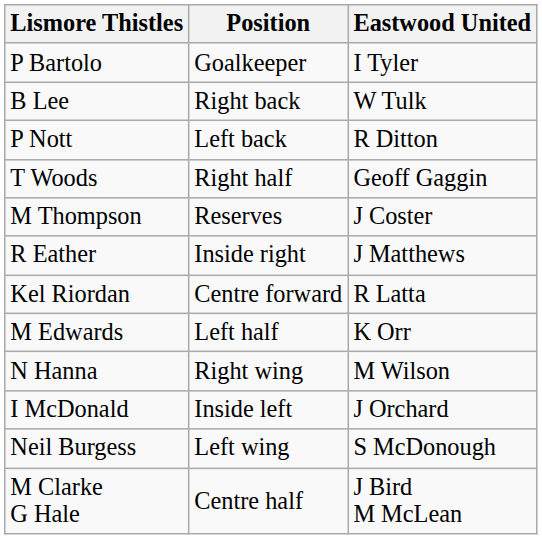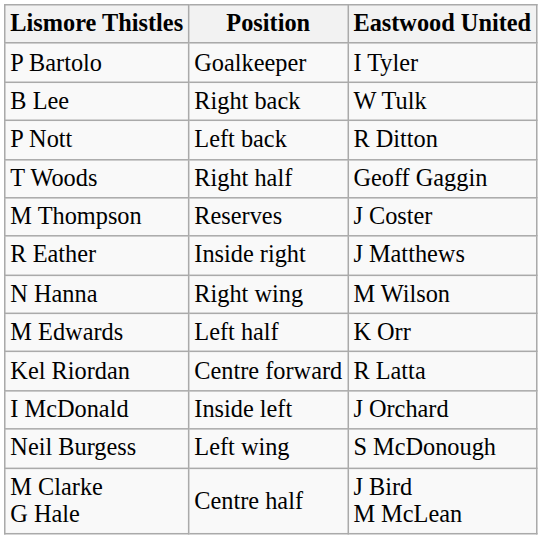 <table class="wikitable">
 <tr>
 <th>Lismore Thistles</th>
 <th>Position</th>
 <th>Eastwood United</th>
 </tr>
 <tr>
 <td>P Bartolo</td>
 <td>Goalkeeper</td>
 <td>I Tyler</td>
 </tr>
 <tr>
 <td>B Lee</td>
 <td>Right back</td>
 <td>W Tulk</td>
 </tr>
 <tr>
 <td>P Nott</td>
 <td>Left back</td>
 <td>R Ditton</td>
 </tr>
 <tr>
 <td>T Woods</td>
 <td>Right half</td>
 <td>Geoff Gaggin</td>
 </tr>
 <tr>
 <td>M Thompson</td>
 <td>Reserves</td>
 <td>J Coster</td>
 </tr>
 <tr>
 <td>R Eather</td>
 <td>Inside right</td>
 <td>J Matthews</td>
 </tr>
 <tr>
-<td>Kel Riordan</td>
-<td>Centre forward</td>
-<td>R Latta</td>
+<td>N Hanna</td>
+<td>Right wing</td>
+<td>M Wilson</td>
 </tr>
 <tr>
 <td>M Edwards</td>
 <td>Left half</td>
 <td>K Orr</td>
 </tr>
 <tr>
-<td>N Hanna</td>
-<td>Right wing</td>
-<td>M Wilson</td>
+<td>Kel Riordan</td>
+<td>Centre forward</td>
+<td>R Latta</td>
 </tr>
 <tr>
 <td>I McDonald</td>
 <td>Inside left</td>
 <td>J Orchard</td>
 </tr>
 <tr>
 <td>Neil Burgess</td>
 <td>Left wing</td>
 <td>S McDonough</td>
 </tr>
 <tr>
 <td>M Clarke<br>G Hale</td>
 <td>Centre half</td>
 <td>J Bird<br>M McLean</td>
 </tr>
 </table>
